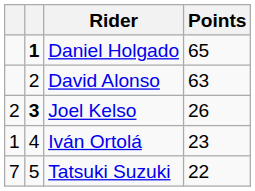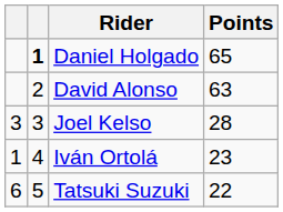 <table class="wikitable" style="font-size: 95%;">
 <tr>
 <th></th>
 <th></th>
 <th>Rider</th>
 <th>Points</th>
 </tr>
 <tr>
 <td></td>
 <td align=center><strong>1</strong></td>
 <td> <a href='#'>Daniel Holgado</a></td>
 <td align=left>65</td>
 </tr>
 <tr>
 <td></td>
 <td align=center>2</td>
 <td> <a href='#'>David Alonso</a></td>
 <td align=left>63</td>
 </tr>
 <tr>
-<td> 2</td>
-<td align=center><strong>3</strong></td>
+<td> 3</td>
+<td align=center>3</td>
 <td> <a href='#'>Joel Kelso</a></td>
-<td align=left>26</td>
+<td align=left>28</td>
 </tr>
 <tr>
 <td> 1</td>
 <td align=center>4</td>
 <td> <a href='#'>Iván Ortolá</a></td>
 <td align=left>23</td>
 </tr>
 <tr>
-<td> 7</td>
+<td> 6</td>
 <td align=center>5</td>
 <td> <a href='#'>Tatsuki Suzuki</a></td>
 <td align=left>22</td>
 </tr>
 </table>
